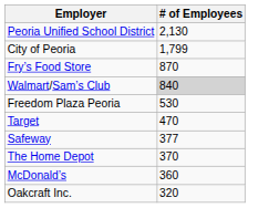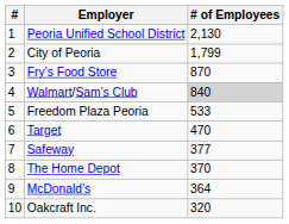 <table class="wikitable">
 <tr>
+<th>#</th>
 <th>Employer</th>
 <th># of Employees</th>
 </tr>
 <tr>
+<td>1</td>
 <td><a href='#'>Peoria Unified School District</a></td>
 <td>2,130</td>
 </tr>
 <tr>
+<td>2</td>
 <td>City of Peoria</td>
 <td>1,799</td>
 </tr>
 <tr>
+<td>3</td>
 <td><a href='#'>Fry’s Food Store</a></td>
 <td>870</td>
 </tr>
 <tr>
+<td>4</td>
 <td><a href='#'>Walmart</a>/<a href='#'>Sam’s Club</a></td>
 <td style="background: lightgrey;">840</td>
 </tr>
 <tr>
+<td>5</td>
 <td>Freedom Plaza Peoria</td>
-<td>530</td>
+<td>533</td>
 </tr>
 <tr>
+<td>6</td>
 <td><a href='#'>Target</a></td>
 <td>470</td>
 </tr>
 <tr>
+<td>7</td>
 <td><a href='#'>Safeway</a></td>
 <td>377</td>
 </tr>
 <tr>
+<td>8</td>
 <td><a href='#'>The Home Depot</a></td>
 <td>370</td>
 </tr>
 <tr>
+<td>9</td>
 <td><a href='#'>McDonald’s</a></td>
-<td>360</td>
+<td>364</td>
 </tr>
 <tr>
+<td>10</td>
 <td>Oakcraft Inc.</td>
 <td>320</td>
 </tr>
 </table>
